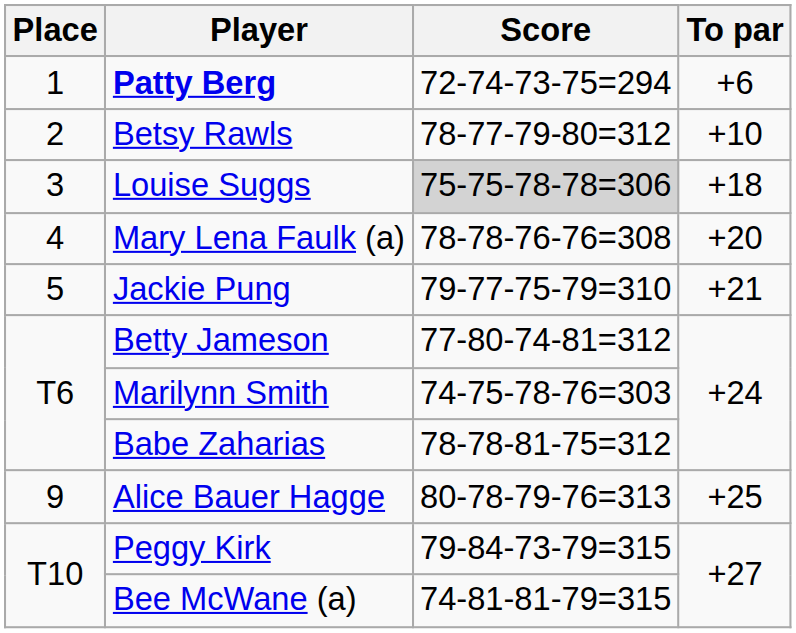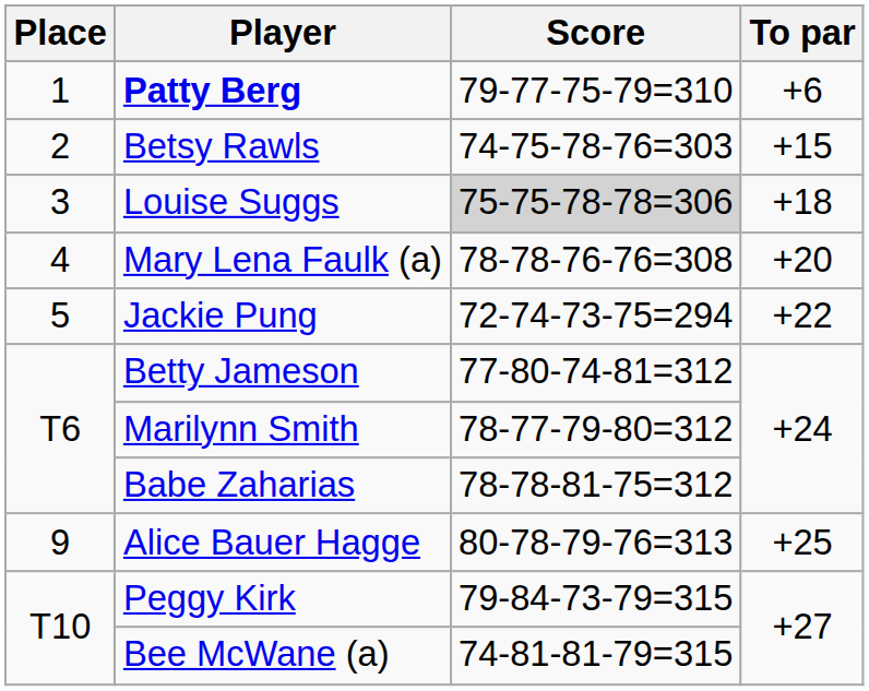 <table class="wikitable">
 <tr>
 <th>Place</th>
 <th>Player</th>
 <th>Score</th>
 <th>To par</th>
 </tr>
 <tr>
 <td align=center>1</td>
 <td> <strong><a href='#'>Patty Berg</a></strong></td>
-<td>72-74-73-75=294</td>
+<td>79-77-75-79=310</td>
 <td align=center>+6</td>
 </tr>
 <tr>
 <td align=center>2</td>
 <td> <a href='#'>Betsy Rawls</a></td>
-<td>78-77-79-80=312</td>
-<td align=center>+10</td>
+<td>74-75-78-76=303</td>
+<td align=center>+15</td>
 </tr>
 <tr>
 <td align=center>3</td>
 <td> <a href='#'>Louise Suggs</a></td>
 <td style="background: lightgrey;">75-75-78-78=306</td>
 <td align=center>+18</td>
 </tr>
 <tr>
 <td align=center>4</td>
 <td> <a href='#'>Mary Lena Faulk</a> (a)</td>
 <td>78-78-76-76=308</td>
 <td align=center>+20</td>
 </tr>
 <tr>
 <td align=center>5</td>
 <td> <a href='#'>Jackie Pung</a></td>
-<td>79-77-75-79=310</td>
-<td align=center>+21</td>
+<td>72-74-73-75=294</td>
+<td align=center>+22</td>
 </tr>
 <tr>
 <td align=center rowspan=3>T6</td>
 <td> <a href='#'>Betty Jameson</a></td>
 <td>77-80-74-81=312</td>
 <td align=center rowspan=3>+24</td>
 </tr>
 <tr>
 <td> <a href='#'>Marilynn Smith</a></td>
-<td>74-75-78-76=303</td>
+<td>78-77-79-80=312</td>
 </tr>
 <tr>
 <td> <a href='#'>Babe Zaharias</a></td>
 <td>78-78-81-75=312</td>
 </tr>
 <tr>
 <td align=center>9</td>
 <td> <a href='#'>Alice Bauer Hagge</a></td>
 <td>80-78-79-76=313</td>
 <td align=center>+25</td>
 </tr>
 <tr>
 <td align=center rowspan=2>T10</td>
 <td> <a href='#'>Peggy Kirk</a></td>
 <td>79-84-73-79=315</td>
 <td align=center rowspan=2>+27</td>
 </tr>
 <tr>
 <td> <a href='#'>Bee McWane</a> (a)</td>
 <td>74-81-81-79=315</td>
 </tr>
 </table>
